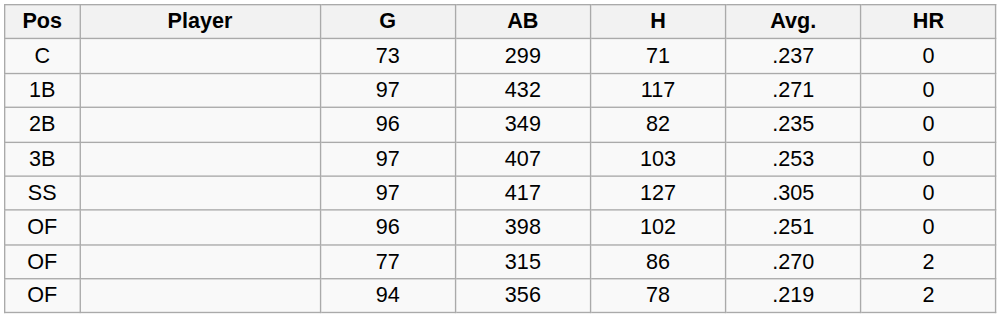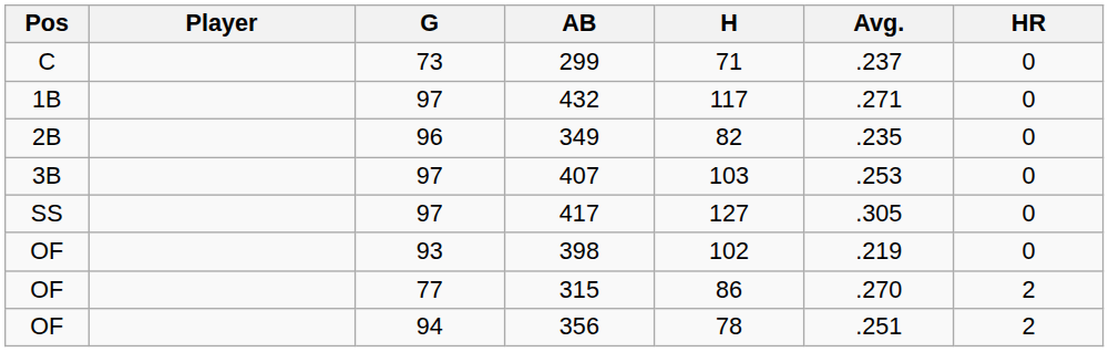 <table class="wikitable sortable">
 <tr>
 <th bgcolor="#DDDDFF" width="5%">Pos</th>
 <th bgcolor="#DDDDFF" width="16%">Player</th>
 <th bgcolor="#DDDDFF" width="9%">G</th>
 <th bgcolor="#DDDDFF" width="9%">AB</th>
 <th bgcolor="#DDDDFF" width="9%">H</th>
 <th bgcolor="#DDDDFF" width="9%">Avg.</th>
 <th bgcolor="#DDDDFF" width="9%">HR</th>
 </tr>
 <tr align="center">
 <td>C</td>
 <td></td>
 <td>73</td>
 <td>299</td>
 <td>71</td>
 <td>.237</td>
 <td>0</td>
 </tr>
 <tr align="center">
 <td>1B</td>
 <td></td>
 <td>97</td>
 <td>432</td>
 <td>117</td>
 <td>.271</td>
 <td>0</td>
 </tr>
 <tr align="center">
 <td>2B</td>
 <td></td>
 <td>96</td>
 <td>349</td>
 <td>82</td>
 <td>.235</td>
 <td>0</td>
 </tr>
 <tr align="center">
 <td>3B</td>
 <td></td>
 <td>97</td>
 <td>407</td>
 <td>103</td>
 <td>.253</td>
 <td>0</td>
 </tr>
 <tr align="center">
 <td>SS</td>
 <td></td>
 <td>97</td>
 <td>417</td>
 <td>127</td>
 <td>.305</td>
 <td>0</td>
 </tr>
 <tr align="center">
 <td>OF</td>
 <td></td>
-<td>96</td>
+<td>93</td>
 <td>398</td>
 <td>102</td>
-<td>.251</td>
+<td>.219</td>
 <td>0</td>
 </tr>
 <tr align="center">
 <td>OF</td>
 <td></td>
 <td>77</td>
 <td>315</td>
 <td>86</td>
 <td>.270</td>
 <td>2</td>
 </tr>
 <tr align="center">
 <td>OF</td>
 <td></td>
 <td>94</td>
 <td>356</td>
 <td>78</td>
-<td>.219</td>
+<td>.251</td>
 <td>2</td>
 </tr>
 </table>
